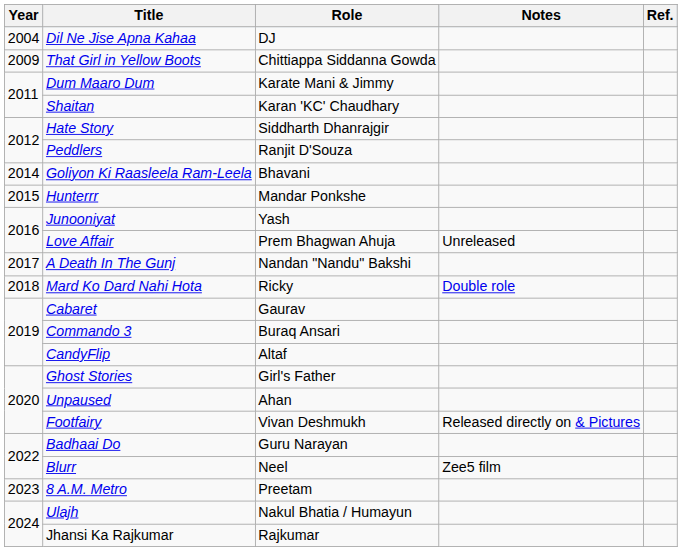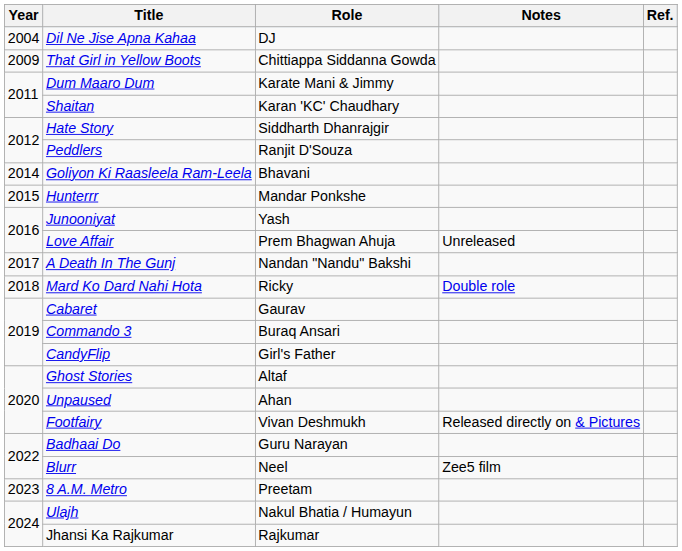 <table class="wikitable sortable">
 <tr style="background:#B0C4DE;">
 <th>Year</th>
 <th>Title</th>
 <th>Role</th>
 <th class="unsortable">Notes</th>
 <th class="unsortable">Ref.</th>
 </tr>
 <tr>
 <td>2004</td>
 <td><em><a href='#'>Dil Ne Jise Apna Kahaa</a></em></td>
 <td>DJ</td>
 <td></td>
 <td></td>
 </tr>
 <tr>
 <td>2009</td>
 <td><em><a href='#'>That Girl in Yellow Boots</a></em></td>
 <td>Chittiappa Siddanna Gowda</td>
 <td></td>
 <td></td>
 </tr>
 <tr>
 <td rowspan="2">2011</td>
 <td><em><a href='#'>Dum Maaro Dum</a></em></td>
 <td>Karate Mani & Jimmy</td>
 <td></td>
 <td></td>
 </tr>
 <tr>
 <td><em><a href='#'>Shaitan</a></em></td>
 <td>Karan 'KC' Chaudhary</td>
 <td></td>
 <td></td>
 </tr>
 <tr>
 <td rowspan="2">2012</td>
 <td><em><a href='#'>Hate Story</a></em></td>
 <td>Siddharth Dhanrajgir</td>
 <td></td>
 <td></td>
 </tr>
 <tr>
 <td><em><a href='#'>Peddlers</a></em></td>
 <td>Ranjit D'Souza</td>
 <td></td>
 <td></td>
 </tr>
 <tr>
 <td>2014</td>
 <td><em><a href='#'>Goliyon Ki Raasleela Ram-Leela</a></em></td>
 <td>Bhavani</td>
 <td></td>
 <td></td>
 </tr>
 <tr>
 <td>2015</td>
 <td><em><a href='#'>Hunterrr</a></em></td>
 <td>Mandar Ponkshe</td>
 <td></td>
 <td></td>
 </tr>
 <tr>
 <td rowspan="2">2016</td>
 <td><em><a href='#'>Junooniyat</a></em></td>
 <td>Yash</td>
 <td></td>
 <td></td>
 </tr>
 <tr>
 <td><em><a href='#'>Love Affair</a></em></td>
 <td>Prem Bhagwan Ahuja</td>
 <td>Unreleased</td>
 <td></td>
 </tr>
 <tr>
 <td>2017</td>
 <td><em><a href='#'>A Death In The Gunj</a></em></td>
 <td>Nandan "Nandu" Bakshi</td>
 <td></td>
 <td></td>
 </tr>
 <tr>
 <td>2018</td>
 <td><em><a href='#'>Mard Ko Dard Nahi Hota</a></em></td>
 <td>Ricky</td>
 <td><a href='#'>Double role</a></td>
 <td></td>
 </tr>
 <tr>
 <td rowspan="3">2019</td>
 <td><em><a href='#'>Cabaret</a></em></td>
 <td>Gaurav</td>
 <td></td>
 <td></td>
 </tr>
 <tr>
 <td><em><a href='#'>Commando 3</a></em></td>
 <td>Buraq Ansari</td>
 <td></td>
 <td></td>
 </tr>
 <tr>
 <td><em><a href='#'>CandyFlip</a></em></td>
-<td>Altaf</td>
+<td>Girl's Father</td>
 <td></td>
 <td></td>
 </tr>
 <tr>
 <td rowspan="3">2020</td>
 <td><a href='#'><em>Ghost Stories</em></a></td>
-<td>Girl's Father</td>
+<td>Altaf</td>
 <td></td>
 <td></td>
 </tr>
 <tr>
 <td><em><a href='#'>Unpaused</a></em></td>
 <td>Ahan</td>
 <td></td>
 <td></td>
 </tr>
 <tr>
 <td><em><a href='#'>Footfairy</a></em></td>
 <td>Vivan Deshmukh</td>
 <td>Released directly on <a href='#'>& Pictures</a></td>
 <td></td>
 </tr>
 <tr>
 <td rowspan="2">2022</td>
 <td><em><a href='#'>Badhaai Do</a></em></td>
 <td>Guru Narayan</td>
 <td></td>
 <td></td>
 </tr>
 <tr>
 <td><em><a href='#'>Blurr</a></em></td>
 <td>Neel</td>
 <td>Zee5 film</td>
 <td></td>
 </tr>
 <tr>
 <td>2023</td>
 <td><em><a href='#'>8 A.M. Metro</a></em></td>
 <td>Preetam</td>
 <td></td>
 <td></td>
 </tr>
 <tr>
 <td rowspan="2">2024</td>
 <td><em><a href='#'>Ulajh</a></em></td>
 <td>Nakul Bhatia / Humayun</td>
 <td></td>
 <td></td>
 </tr>
 <tr>
 <td>Jhansi Ka Rajkumar</td>
 <td>Rajkumar</td>
 <td></td>
 <td></td>
 </tr>
 </table>
